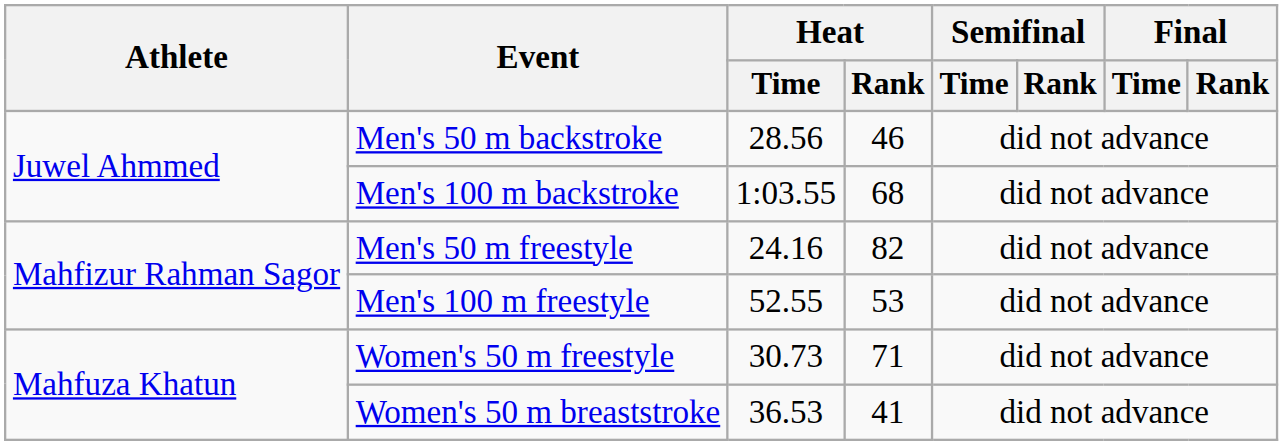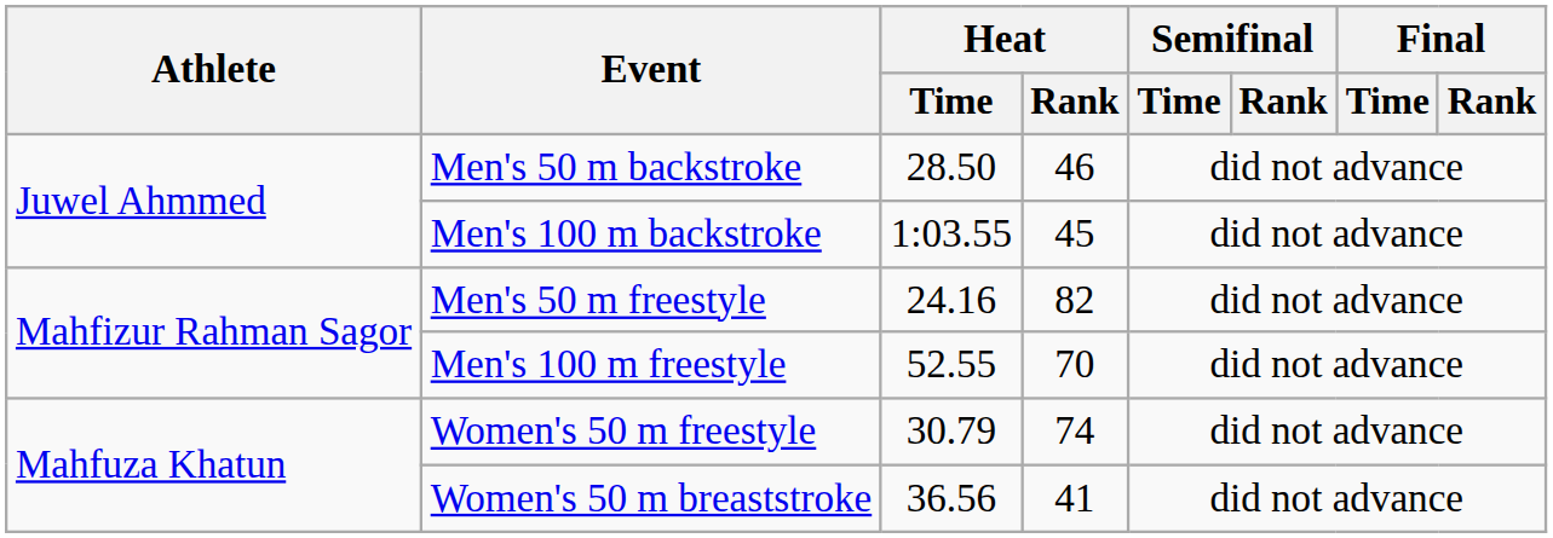 <table class=wikitable style="font-size:90%">
 <tr>
 <th rowspan="2">Athlete</th>
 <th rowspan="2">Event</th>
 <th colspan="2">Heat</th>
 <th colspan="2">Semifinal</th>
 <th colspan="2">Final</th>
 </tr>
 <tr style="font-size:95%">
 <th>Time</th>
 <th>Rank</th>
 <th>Time</th>
 <th>Rank</th>
 <th>Time</th>
 <th>Rank</th>
 </tr>
 <tr align=center>
 <td align=left rowspan=2><a href='#'>Juwel Ahmmed</a></td>
 <td align=left><a href='#'>Men's 50 m backstroke</a></td>
-<td>28.56</td>
+<td>28.50</td>
 <td>46</td>
 <td colspan=4>did not advance</td>
 </tr>
 <tr align=center>
 <td align=left><a href='#'>Men's 100 m backstroke</a></td>
 <td>1:03.55</td>
-<td>68</td>
+<td>45</td>
 <td colspan=4>did not advance</td>
 </tr>
 <tr align=center>
 <td align=left rowspan=2><a href='#'>Mahfizur Rahman Sagor</a></td>
 <td align=left><a href='#'>Men's 50 m freestyle</a></td>
 <td>24.16</td>
 <td>82</td>
 <td colspan=4>did not advance</td>
 </tr>
 <tr align=center>
 <td align=left><a href='#'>Men's 100 m freestyle</a></td>
 <td>52.55</td>
-<td>53</td>
+<td>70</td>
 <td colspan=4>did not advance</td>
 </tr>
 <tr align=center>
 <td align=left rowspan=2><a href='#'>Mahfuza Khatun</a></td>
 <td align=left><a href='#'>Women's 50 m freestyle</a></td>
-<td>30.73</td>
-<td>71</td>
+<td>30.79</td>
+<td>74</td>
 <td colspan=4>did not advance</td>
 </tr>
 <tr align=center>
 <td align=left><a href='#'>Women's 50 m breaststroke</a></td>
-<td>36.53</td>
+<td>36.56</td>
 <td>41</td>
 <td colspan=4>did not advance</td>
 </tr>
 </table>
